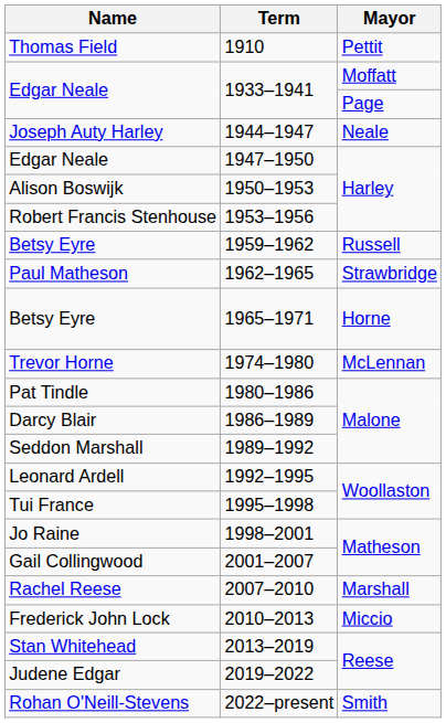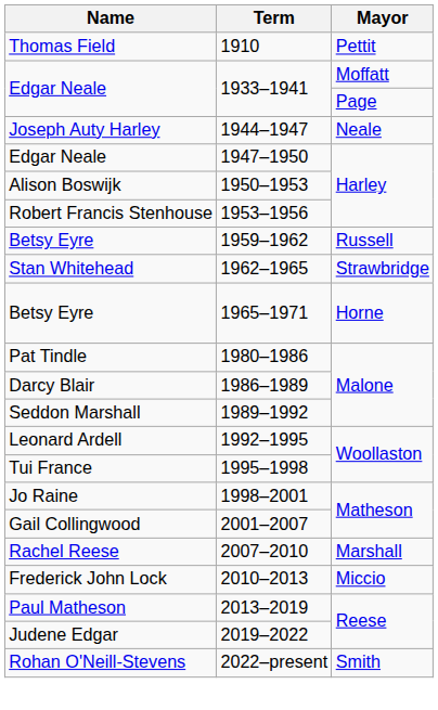 <table class="wikitable">
 <tr>
 <th>Name</th>
 <th>Term</th>
 <th>Mayor</th>
 </tr>
 <tr>
 <td><a href='#'>Thomas Field</a></td>
 <td>1910</td>
 <td><a href='#'>Pettit</a></td>
 </tr>
 <tr>
 <td rowspan=2><a href='#'>Edgar Neale</a></td>
 <td rowspan=2>1933–1941</td>
 <td><a href='#'>Moffatt</a></td>
 </tr>
 <tr>
 <td><a href='#'>Page</a></td>
 </tr>
 <tr>
 <td><a href='#'>Joseph Auty Harley</a></td>
 <td>1944–1947</td>
 <td><a href='#'>Neale</a></td>
 </tr>
 <tr>
 <td>Edgar Neale</td>
 <td>1947–1950</td>
 <td rowspan=3><a href='#'>Harley</a></td>
 </tr>
 <tr>
 <td>Alison Boswijk</td>
 <td>1950–1953</td>
 </tr>
 <tr>
 <td>Robert Francis Stenhouse</td>
 <td>1953–1956</td>
 </tr>
 <tr>
 <td><a href='#'>Betsy Eyre</a></td>
 <td>1959–1962</td>
 <td><a href='#'>Russell</a></td>
 </tr>
 <tr>
-<td><a href='#'>Paul Matheson</a></td>
+<td><a href='#'>Stan Whitehead</a></td>
 <td>1962–1965</td>
 <td rowspan=2><a href='#'>Strawbridge</a></td>
 </tr>
 <tr>
 <td rowspan=2 style="height: 3em;">Betsy Eyre</td>
 <td rowspan=2 style="height: 3em;">1965–1971</td>
 </tr>
 <tr>
 <td><a href='#'>Horne</a></td>
-</tr>
-<tr>
-<td><a href='#'>Trevor Horne</a></td>
-<td>1974–1980</td>
-<td><a href='#'>McLennan</a></td>
 </tr>
 <tr>
 <td>Pat Tindle</td>
 <td>1980–1986</td>
 <td rowspan=3><a href='#'>Malone</a></td>
 </tr>
 <tr>
 <td>Darcy Blair</td>
 <td>1986–1989</td>
 </tr>
 <tr>
 <td>Seddon Marshall</td>
 <td>1989–1992</td>
 </tr>
 <tr>
 <td>Leonard Ardell</td>
 <td>1992–1995</td>
 <td rowspan=2><a href='#'>Woollaston</a></td>
 </tr>
 <tr>
 <td>Tui France</td>
 <td>1995–1998</td>
 </tr>
 <tr>
 <td>Jo Raine</td>
 <td>1998–2001</td>
 <td rowspan=2><a href='#'>Matheson</a></td>
 </tr>
 <tr>
 <td>Gail Collingwood</td>
 <td>2001–2007</td>
 </tr>
 <tr>
 <td><a href='#'>Rachel Reese</a></td>
 <td>2007–2010</td>
 <td><a href='#'>Marshall</a></td>
 </tr>
 <tr>
 <td>Frederick John Lock</td>
 <td>2010–2013</td>
 <td><a href='#'>Miccio</a></td>
 </tr>
 <tr>
-<td><a href='#'>Stan Whitehead</a></td>
+<td><a href='#'>Paul Matheson</a></td>
 <td>2013–2019</td>
 <td rowspan=2><a href='#'>Reese</a></td>
 </tr>
 <tr>
 <td>Judene Edgar</td>
 <td>2019–2022</td>
 </tr>
 <tr>
 <td><a href='#'>Rohan O'Neill-Stevens</a></td>
 <td>2022–present</td>
 <td><a href='#'>Smith</a></td>
 </tr>
 </table>
